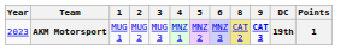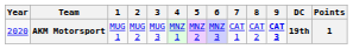 <table class="wikitable" style="text-align:center; font-size:85%">
 <tr>
 <th>Year</th>
 <th>Team</th>
 <th>1</th>
 <th>2</th>
 <th>3</th>
 <th>4</th>
 <th>5</th>
 <th>6</th>
+<th>7</th>
 <th>8</th>
 <th>9</th>
 <th>DC</th>
 <th>Points</th>
 </tr>
 <tr>
-<td><a href='#'>2023</a></td>
+<td><a href='#'>2020</a></td>
 <th nowrap>AKM Motorsport</th>
 <td><a href='#'>MUG<br>1</a></td>
 <td><a href='#'>MUG<br>2</a></td>
 <td><a href='#'>MUG<br>3</a></td>
 <td style="background:#DFFFDF;"><a href='#'>MNZ<br>1</a><br></td>
 <td style="background:#EFCFFF;"><a href='#'>MNZ<br>2</a><br></td>
 <td style="background:#CFCFFF;"><a href='#'>MNZ<br>3</a><br></td>
-<td style="background: khaki;"><a href='#'>CAT<br>2</a></td>
+<td><a href='#'>CAT<br>1</a></td>
+<td><a href='#'>CAT<br>2</a></td>
 <td><strong><a href='#'>CAT<br>3</a></strong></td>
 <th>19th</th>
 <th>1</th>
 </tr>
 </table>
